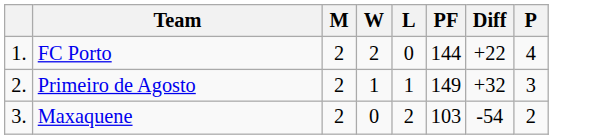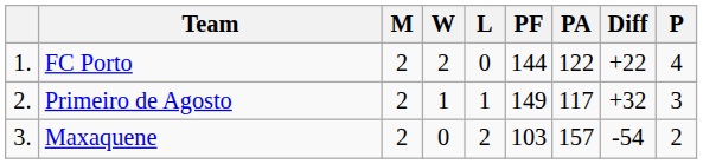 <table class="wikitable" style="text-align:center">
 <tr>
 <th width=15></th>
 <th width=220>Team</th>
 <th width=20>M</th>
 <th width=20>W</th>
 <th width=20>L</th>
 <th width=20>PF</th>
+<th width=20>PA</th>
 <th width=30>Diff</th>
 <th width=20>P</th>
 </tr>
 <tr>
 <td>1.</td>
 <td align=left> <a href='#'>FC Porto</a></td>
 <td>2</td>
 <td>2</td>
 <td>0</td>
 <td>144</td>
+<td>122</td>
 <td>+22</td>
 <td>4</td>
 </tr>
 <tr>
 <td>2.</td>
 <td align=left> <a href='#'>Primeiro de Agosto</a></td>
 <td>2</td>
 <td>1</td>
 <td>1</td>
 <td>149</td>
+<td>117</td>
 <td>+32</td>
 <td>3</td>
 </tr>
 <tr>
 <td>3.</td>
 <td align=left> <a href='#'>Maxaquene</a></td>
 <td>2</td>
 <td>0</td>
 <td>2</td>
 <td>103</td>
+<td>157</td>
 <td>-54</td>
 <td>2</td>
 </tr>
 </table>
